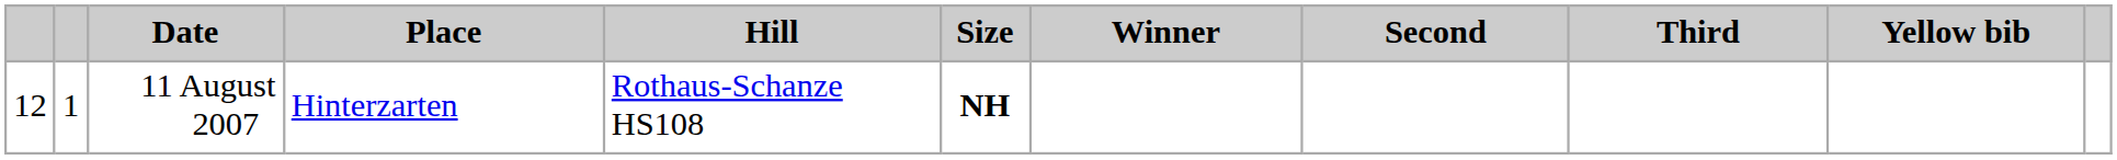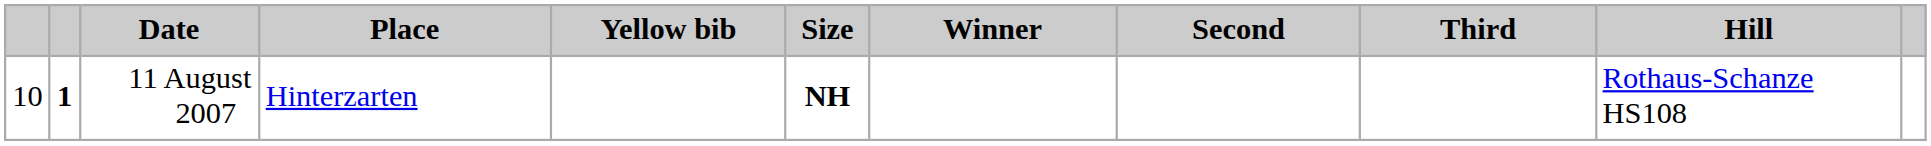 <table class="wikitable plainrowheaders" style="background:#fff; font-size:86%; line-height:16px; border:grey solid 1px; border-collapse:collapse;">
 <tr style="background:#ccc; text-align:center;">
 <th scope="col" style="background:#ccc; width=20 px;"></th>
 <th scope="col" style="background:#ccc; width=30 px;"></th>
 <th scope="col" style="background:#ccc; width:120px;">Date</th>
 <th scope="col" style="background:#ccc; width:200px;">Place</th>
-<th scope="col" style="background:#ccc; width:240px;">Hill</th>
+<th scope="col" style="background:#ccc; width:180px;">Yellow bib</th>
 <th scope="col" style="background:#ccc; width:40px;">Size</th>
 <th scope="col" style="background:#ccc; width:185px;">Winner</th>
 <th scope="col" style="background:#ccc; width:185px;">Second</th>
 <th scope="col" style="background:#ccc; width:185px;">Third</th>
-<th scope="col" style="background:#ccc; width:180px;">Yellow bib</th>
+<th scope="col" style="background:#ccc; width:240px;">Hill</th>
 <th scope="col" style="background:#ccc; width:10px;"></th>
 </tr>
 <tr>
-<td align=center>12</td>
-<td align=center>1</td>
+<td align=center>10</td>
+<td align=center><strong>1</strong></td>
 <td align=right>11 August 2007  </td>
 <td> <a href='#'>Hinterzarten</a></td>
-<td><a href='#'>Rothaus-Schanze</a> HS108</td>
+<td></td>
 <td align=center><strong>NH</strong></td>
 <td></td>
 <td></td>
 <td></td>
-<td></td>
+<td><a href='#'>Rothaus-Schanze</a> HS108</td>
 <td></td>
 </tr>
 </table>
